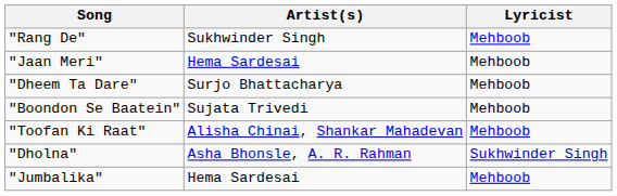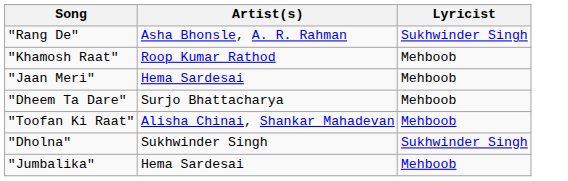 <table class="wikitable tracklist" style="font-size:95%;">
 <tr>
 <th>Song</th>
 <th>Artist(s)</th>
 <th>Lyricist</th>
 </tr>
 <tr>
 <td>"Rang De"</td>
-<td>Sukhwinder Singh</td>
-<td><a href='#'>Mehboob</a></td>
+<td><a href='#'>Asha Bhonsle</a>, <a href='#'>A. R. Rahman</a></td>
+<td><a href='#'>Sukhwinder Singh</a></td>
+</tr>
+<tr>
+<td>"Khamosh Raat"</td>
+<td><a href='#'>Roop Kumar Rathod</a></td>
+<td Mehboob Kotwal>Mehboob</td>
 </tr>
 <tr>
 <td>"Jaan Meri"</td>
 <td><a href='#'>Hema Sardesai</a></td>
 <td>Mehboob</td>
 </tr>
 <tr>
 <td>"Dheem Ta Dare"</td>
 <td>Surjo Bhattacharya</td>
 <td>Mehboob</td>
 </tr>
 <tr>
-<td>"Boondon Se Baatein"</td>
-<td>Sujata Trivedi</td>
-<td>Mehboob</td>
-</tr>
-<tr>
 <td>"Toofan Ki Raat"</td>
 <td><a href='#'>Alisha Chinai</a>, <a href='#'>Shankar Mahadevan</a></td>
 <td><a href='#'>Mehboob</a></td>
 </tr>
 <tr>
 <td>"Dholna"</td>
-<td><a href='#'>Asha Bhonsle</a>, <a href='#'>A. R. Rahman</a></td>
+<td>Sukhwinder Singh</td>
 <td><a href='#'>Sukhwinder Singh</a></td>
 </tr>
 <tr>
 <td>"Jumbalika"</td>
 <td>Hema Sardesai</td>
 <td><a href='#'>Mehboob</a></td>
 </tr>
 </table>
